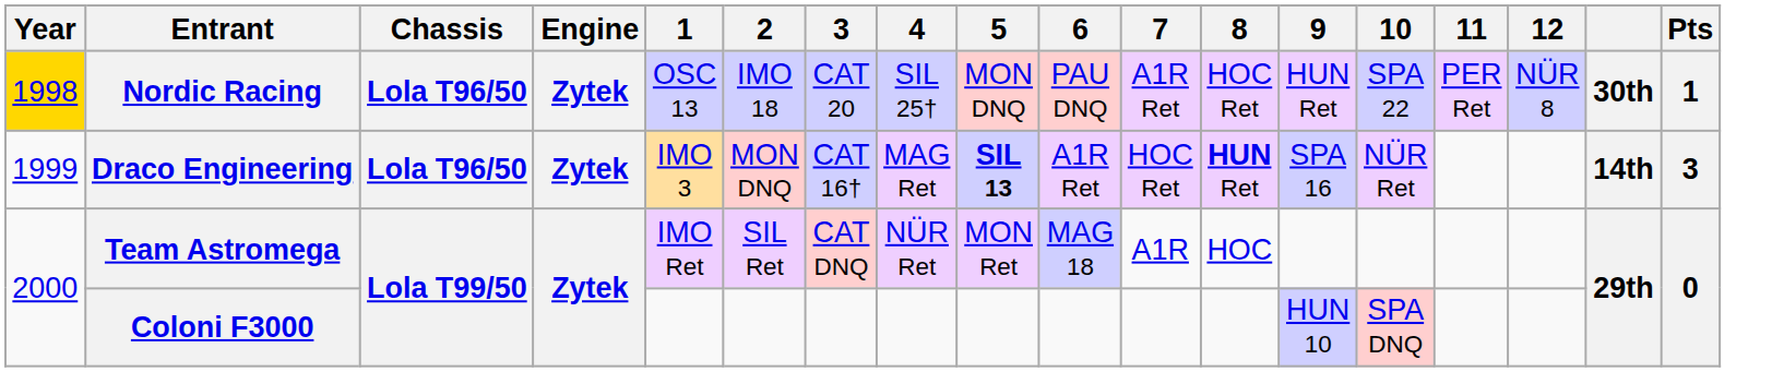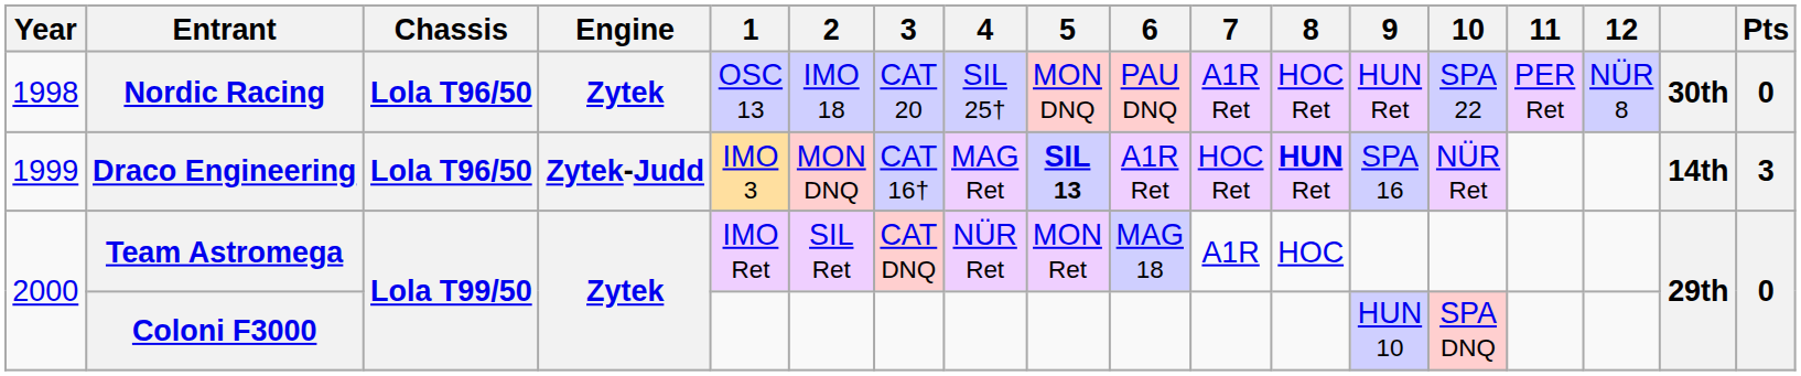 <table class="wikitable" style="text-align:center; font-size:85%">
 <tr>
 <th>Year</th>
 <th>Entrant</th>
 <th>Chassis</th>
 <th>Engine</th>
 <th>1</th>
 <th>2</th>
 <th>3</th>
 <th>4</th>
 <th>5</th>
 <th>6</th>
 <th>7</th>
 <th>8</th>
 <th>9</th>
 <th>10</th>
 <th>11</th>
 <th>12</th>
 <th></th>
 <th>Pts</th>
 </tr>
 <tr>
-<td style="background: gold;"><a href='#'>1998</a></td>
+<td><a href='#'>1998</a></td>
 <th nowrap><a href='#'>Nordic Racing</a></th>
 <th nowrap><a href='#'>Lola T96/50</a></th>
 <th nowrap><a href='#'>Zytek</a></th>
 <td style="background:#CFCFFF;"><a href='#'>OSC</a><br><small>13</small></td>
 <td style="background:#CFCFFF;"><a href='#'>IMO</a><br><small>18</small></td>
 <td style="background:#CFCFFF;"><a href='#'>CAT</a><br><small>20</small></td>
 <td style="background:#CFCFFF;"><a href='#'>SIL</a><br><small>25†</small></td>
 <td style="background:#FFCFCF;"><a href='#'>MON</a><br><small>DNQ</small></td>
 <td style="background:#FFCFCF;"><a href='#'>PAU</a><br><small>DNQ</small></td>
 <td style="background:#EFCFFF;"><a href='#'>A1R</a><br><small>Ret</small></td>
 <td style="background:#EFCFFF;"><a href='#'>HOC</a><br><small>Ret</small></td>
 <td style="background:#EFCFFF;"><a href='#'>HUN</a><br><small>Ret</small></td>
 <td style="background:#CFCFFF;"><a href='#'>SPA</a><br><small>22</small></td>
 <td style="background:#EFCFFF;"><a href='#'>PER</a><br><small>Ret</small></td>
 <td style="background:#CFCFFF;"><a href='#'>NÜR</a><br><small>8</small></td>
 <th>30th</th>
-<th>1</th>
+<th>0</th>
 </tr>
 <tr>
 <td><a href='#'>1999</a></td>
 <th nowrap><a href='#'>Draco Engineering</a></th>
 <th nowrap><a href='#'>Lola T96/50</a></th>
-<th nowrap><a href='#'>Zytek</a></th>
+<th nowrap><a href='#'>Zytek</a>-<a href='#'>Judd</a></th>
 <td style="background:#FFDF9F;"><a href='#'>IMO</a><br><small>3</small></td>
 <td style="background:#FFCFCF;"><a href='#'>MON</a><br><small>DNQ</small></td>
 <td style="background:#CFCFFF;"><a href='#'>CAT</a><br><small>16†</small></td>
 <td style="background:#EFCFFF;"><a href='#'>MAG</a><br><small>Ret</small></td>
 <td style="background:#CFCFFF;"><strong><a href='#'>SIL</a><br><small>13</small></strong></td>
 <td style="background:#EFCFFF;"><a href='#'>A1R</a><br><small>Ret</small></td>
 <td style="background:#EFCFFF;"><a href='#'>HOC</a><br><small>Ret</small></td>
 <td style="background:#EFCFFF;"><strong><a href='#'>HUN</a></strong><br><small>Ret</small></td>
 <td style="background:#CFCFFF;"><a href='#'>SPA</a><br><small>16</small></td>
 <td style="background:#EFCFFF;"><a href='#'>NÜR</a><br><small>Ret</small></td>
 <td></td>
 <td></td>
 <th>14th</th>
 <th>3</th>
 </tr>
 <tr>
 <td rowspan=2><a href='#'>2000</a></td>
 <th nowrap><a href='#'>Team Astromega</a></th>
 <th rowspan=2 nowrap><a href='#'>Lola T99/50</a></th>
 <th rowspan=2 nowrap><a href='#'>Zytek</a></th>
 <td style="background:#EFCFFF;"><a href='#'>IMO</a><br><small>Ret</small></td>
 <td style="background:#EFCFFF;"><a href='#'>SIL</a><br><small>Ret</small></td>
 <td style="background:#FFCFCF;"><a href='#'>CAT</a><br><small>DNQ</small></td>
 <td style="background:#EFCFFF;"><a href='#'>NÜR</a><br><small>Ret</small></td>
 <td style="background:#EFCFFF;"><a href='#'>MON</a><br><small>Ret</small></td>
 <td style="background:#CFCFFF;"><a href='#'>MAG</a><br><small>18</small></td>
 <td><a href='#'>A1R</a></td>
 <td><a href='#'>HOC</a></td>
 <td></td>
 <td></td>
 <td></td>
 <td></td>
 <th rowspan=2>29th</th>
 <th rowspan=2>0</th>
 </tr>
 <tr>
 <th nowrap><a href='#'>Coloni F3000</a></th>
 <td></td>
 <td></td>
 <td></td>
 <td></td>
 <td></td>
 <td></td>
 <td></td>
 <td></td>
 <td style="background:#CFCFFF;"><a href='#'>HUN</a><br><small>10</small></td>
 <td style="background:#FFCFCF;"><a href='#'>SPA</a><br><small>DNQ</small></td>
 <td></td>
 <td></td>
 </tr>
 </table>
